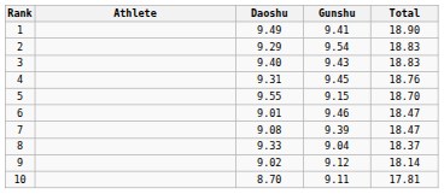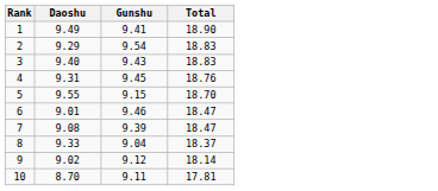 <table class="wikitable" style="text-align:center">
 <tr>
 <th width=20>Rank</th>
-<th width=250>Athlete</th>
 <th width=80>Daoshu</th>
 <th width=80>Gunshu</th>
 <th width=80>Total</th>
 </tr>
 <tr>
 <td>1</td>
-<td align="left"></td>
 <td>9.49</td>
 <td>9.41</td>
 <td>18.90</td>
 </tr>
 <tr>
 <td>2</td>
-<td align="left"></td>
 <td>9.29</td>
 <td>9.54</td>
 <td>18.83</td>
 </tr>
 <tr>
 <td>3</td>
-<td align="left"></td>
 <td>9.40</td>
 <td>9.43</td>
 <td>18.83</td>
 </tr>
 <tr>
 <td>4</td>
-<td align="left"></td>
 <td>9.31</td>
 <td>9.45</td>
 <td>18.76</td>
 </tr>
 <tr>
 <td>5</td>
-<td align="left"></td>
 <td>9.55</td>
 <td>9.15</td>
 <td>18.70</td>
 </tr>
 <tr>
 <td>6</td>
-<td align="left"></td>
 <td>9.01</td>
 <td>9.46</td>
 <td>18.47</td>
 </tr>
 <tr>
 <td>7</td>
-<td align="left"></td>
 <td>9.08</td>
 <td>9.39</td>
 <td>18.47</td>
 </tr>
 <tr>
 <td>8</td>
-<td align="left"></td>
 <td>9.33</td>
 <td>9.04</td>
 <td>18.37</td>
 </tr>
 <tr>
 <td>9</td>
-<td align="left"></td>
 <td>9.02</td>
 <td>9.12</td>
 <td>18.14</td>
 </tr>
 <tr>
 <td>10</td>
-<td align="left"></td>
 <td>8.70</td>
 <td>9.11</td>
 <td>17.81</td>
 </tr>
 </table>
